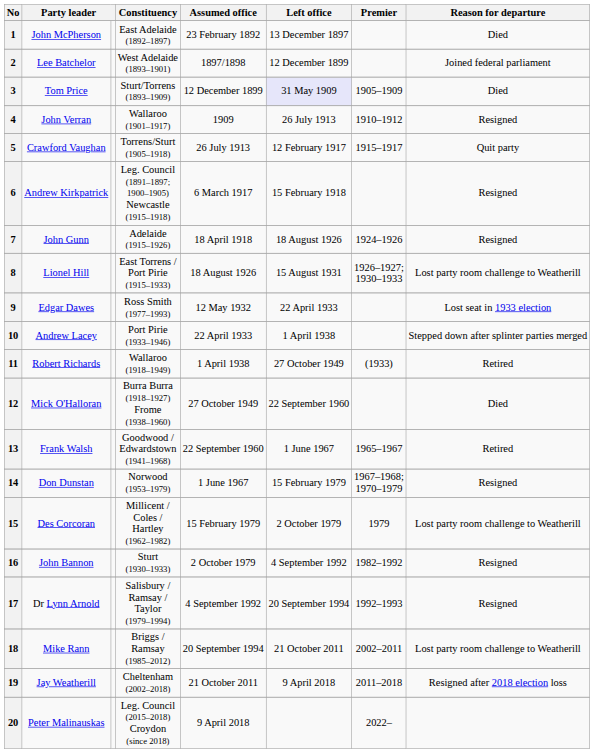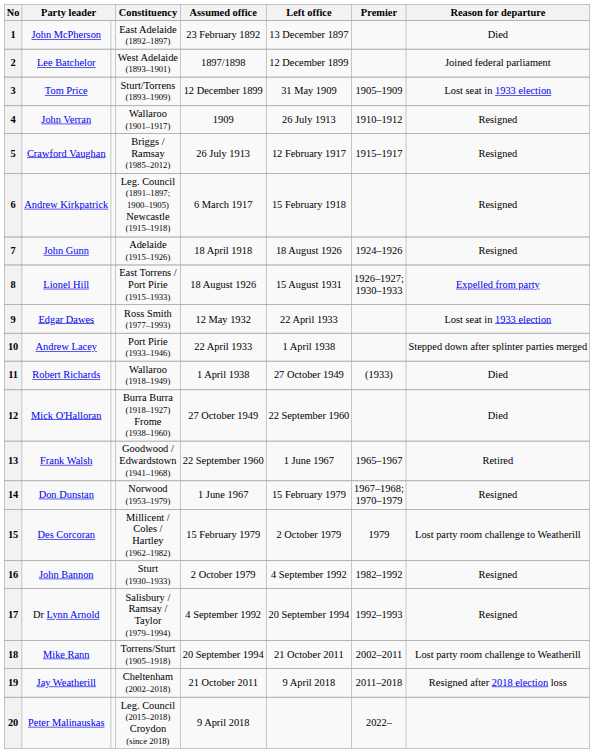 <table class="wikitable">
 <tr>
 <th>No</th>
 <th colspan="2">Party leader</th>
 <th>Constituency</th>
 <th class="unsortable">Assumed office</th>
 <th class=unsortable>Left office</th>
 <th>Premier</th>
 <th>Reason for departure</th>
 </tr>
 <tr>
 </tr>
 <tr align=center>
 <th><strong>1</strong></th>
 <td><a href='#'>John McPherson</a></td>
 <td></td>
 <td>East Adelaide<br><small>(1892–1897)</small></td>
 <td>23 February 1892</td>
 <td>13 December 1897</td>
 <td></td>
 <td>Died</td>
 </tr>
 <tr>
 </tr>
 <tr align=center>
 <th><strong>2</strong></th>
 <td><a href='#'>Lee Batchelor</a></td>
 <td></td>
 <td>West Adelaide<br><small>(1893–1901)</small></td>
 <td>1897/1898</td>
 <td>12 December 1899</td>
 <td></td>
 <td>Joined federal parliament</td>
 </tr>
 <tr>
 </tr>
 <tr align=center>
 <th><strong>3</strong></th>
 <td><a href='#'>Tom Price</a></td>
 <td></td>
 <td>Sturt/Torrens<br><small>(1893–1909)</small></td>
 <td>12 December 1899</td>
-<td style="background: lavender;">31 May 1909</td>
+<td>31 May 1909</td>
 <td>1905–1909</td>
-<td>Died</td>
+<td>Lost seat in <a href='#'>1933 election</a></td>
 </tr>
 <tr>
 </tr>
 <tr align=center>
 <th><strong>4</strong></th>
 <td><a href='#'>John Verran</a></td>
 <td></td>
 <td>Wallaroo<br><small>(1901–1917)</small></td>
 <td>1909</td>
 <td>26 July 1913</td>
 <td>1910–1912</td>
 <td>Resigned</td>
 </tr>
 <tr>
 </tr>
 <tr align=center>
 <th><strong>5</strong></th>
 <td><a href='#'>Crawford Vaughan</a></td>
 <td></td>
-<td>Torrens/Sturt<br><small>(1905–1918)</small></td>
+<td>Briggs / <br>Ramsay<br><small>(1985–2012)</small></td>
 <td>26 July 1913</td>
 <td>12 February 1917</td>
 <td>1915–1917</td>
-<td>Quit party</td>
+<td>Resigned</td>
 </tr>
 <tr>
 </tr>
 <tr align=center>
 <th><strong>6</strong></th>
 <td><a href='#'>Andrew Kirkpatrick</a></td>
 <td></td>
 <td>Leg. Council<br><small>(1891–1897;</small> <br><small>1900–1905)</small><br>Newcastle<br><small>(1915–1918)</small></td>
 <td>6 March 1917</td>
 <td>15 February 1918</td>
 <td></td>
 <td>Resigned</td>
 </tr>
 <tr>
 </tr>
 <tr align=center>
 <th><strong>7</strong></th>
 <td><a href='#'>John Gunn</a></td>
 <td></td>
 <td>Adelaide<br><small>(1915–1926)</small></td>
 <td>18 April 1918</td>
 <td>18 August 1926</td>
 <td>1924–1926</td>
 <td>Resigned</td>
 </tr>
 <tr>
 </tr>
 <tr align=center>
 <th><strong>8</strong></th>
 <td><a href='#'>Lionel Hill</a></td>
 <td></td>
 <td>East Torrens / <br>Port Pirie <br><small>(1915–1933)</small></td>
 <td>18 August 1926</td>
 <td>15 August 1931</td>
 <td>1926–1927; <br>1930–1933</td>
-<td>Lost party room challenge to Weatherill</td>
+<td><a href='#'>Expelled from party</a></td>
 </tr>
 <tr>
 </tr>
 <tr align=center>
 <th><strong>9</strong></th>
 <td><a href='#'>Edgar Dawes</a></td>
 <td></td>
 <td>Ross Smith<br><small>(1977–1993)</small></td>
 <td>12 May 1932</td>
 <td>22 April 1933</td>
 <td></td>
 <td>Lost seat in <a href='#'>1933 election</a></td>
 </tr>
 <tr>
 </tr>
 <tr align=center>
 <th><strong>10</strong></th>
 <td><a href='#'>Andrew Lacey</a></td>
 <td></td>
 <td>Port Pirie<br><small>(1933–1946)</small></td>
 <td>22 April 1933</td>
 <td>1 April 1938</td>
 <td></td>
 <td>Stepped down after splinter parties merged</td>
 </tr>
 <tr>
 </tr>
 <tr align=center>
 <th><strong>11</strong></th>
 <td><a href='#'>Robert Richards</a></td>
 <td></td>
 <td>Wallaroo<br><small>(1918–1949)</small></td>
 <td>1 April 1938</td>
 <td>27 October 1949</td>
 <td>(1933)</td>
-<td>Retired</td>
+<td>Died</td>
 </tr>
 <tr>
 </tr>
 <tr align=center>
 <th><strong>12</strong></th>
 <td><a href='#'>Mick O'Halloran</a></td>
 <td></td>
 <td>Burra Burra<br><small>(1918–1927)</small><br>Frome<br><small>(1938–1960)</small></td>
 <td>27 October 1949</td>
 <td>22 September 1960</td>
 <td></td>
 <td>Died</td>
 </tr>
 <tr>
 </tr>
 <tr align=center>
 <th><strong>13</strong></th>
 <td><a href='#'>Frank Walsh</a></td>
 <td></td>
 <td>Goodwood / <br>Edwardstown<br><small>(1941–1968)</small></td>
 <td>22 September 1960<br></td>
 <td>1 June 1967</td>
 <td>1965–1967</td>
 <td>Retired</td>
 </tr>
 <tr>
 </tr>
 <tr align=center>
 <th><strong>14</strong></th>
 <td><a href='#'>Don Dunstan</a></td>
 <td></td>
 <td>Norwood<br><small>(1953–1979)</small></td>
 <td>1 June 1967</td>
 <td>15 February 1979</td>
 <td>1967–1968; <br>1970–1979</td>
 <td>Resigned</td>
 </tr>
 <tr>
 </tr>
 <tr align=center>
 <th><strong>15</strong></th>
 <td><a href='#'>Des Corcoran</a></td>
 <td></td>
 <td>Millicent / <br>Coles / <br>Hartley<br><small>(1962–1982)</small></td>
 <td>15 February 1979<br></td>
 <td>2 October 1979</td>
 <td>1979</td>
 <td>Lost party room challenge to Weatherill</td>
 </tr>
 <tr>
 </tr>
 <tr align=center>
 <th><strong>16</strong></th>
 <td><a href='#'>John Bannon</a></td>
 <td></td>
 <td>Sturt<br><small>(1930–1933)</small></td>
 <td>2 October 1979</td>
 <td>4 September 1992</td>
 <td>1982–1992</td>
 <td>Resigned</td>
 </tr>
 <tr>
 </tr>
 <tr align=center>
 <th><strong>17</strong></th>
 <td>Dr <a href='#'>Lynn Arnold</a></td>
 <td></td>
 <td>Salisbury / <br>Ramsay / <br>Taylor<br><small>(1979–1994)</small></td>
 <td>4 September 1992</td>
 <td>20 September 1994</td>
 <td>1992–1993</td>
 <td>Resigned</td>
 </tr>
 <tr>
 </tr>
 <tr align=center>
 <th><strong>18</strong></th>
 <td><a href='#'>Mike Rann</a></td>
 <td></td>
-<td>Briggs / <br>Ramsay<br><small>(1985–2012)</small></td>
+<td>Torrens/Sturt<br><small>(1905–1918)</small></td>
 <td>20 September 1994</td>
 <td>21 October 2011</td>
 <td>2002–2011</td>
 <td>Lost party room challenge to Weatherill</td>
 </tr>
 <tr>
 </tr>
 <tr align=center>
 <th><strong>19</strong></th>
 <td><a href='#'>Jay Weatherill</a></td>
 <td></td>
 <td>Cheltenham<br><small>(2002–2018)</small></td>
 <td>21 October 2011</td>
 <td>9 April 2018</td>
 <td>2011–2018</td>
 <td>Resigned after <a href='#'>2018 election</a> loss</td>
 </tr>
 <tr>
 </tr>
 <tr align=center>
 <th><strong>20</strong></th>
 <td><a href='#'>Peter Malinauskas</a></td>
 <td></td>
 <td>Leg. Council<br><small>(2015–2018)</small><br>Croydon<br><small>(since 2018)</small></td>
 <td>9 April 2018</td>
 <td></td>
 <td>2022–</td>
 <td></td>
 </tr>
 </table>
